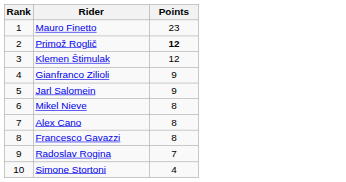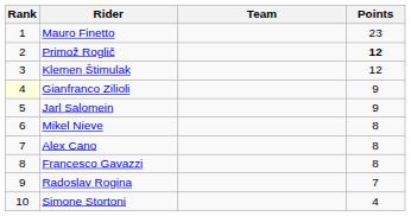 <table class="wikitable">
 <tr>
 <th>Rank</th>
 <th>Rider</th>
+<th>Team</th>
 <th>Points</th>
 </tr>
 <tr>
 <td align=center>1</td>
 <td width=180> <a href='#'>Mauro Finetto</a> </td>
+<td width=222></td>
 <td align=center width=72px>23</td>
 </tr>
 <tr>
 <td align=center>2</td>
 <td> <a href='#'>Primož Roglič</a> </td>
+<td></td>
 <td align=center><strong>12</strong></td>
 </tr>
 <tr>
 <td align=center>3</td>
 <td> <a href='#'>Klemen Štimulak</a></td>
+<td></td>
 <td align=center>12</td>
 </tr>
 <tr>
-<td align=center>4</td>
+<td align=center style="background: lightyellow;">4</td>
 <td> <a href='#'>Gianfranco Zilioli</a></td>
+<td></td>
 <td align=center>9</td>
 </tr>
 <tr>
 <td align=center>5</td>
 <td> <a href='#'>Jarl Salomein</a></td>
+<td></td>
 <td align=center>9</td>
 </tr>
 <tr>
 <td align=center>6</td>
 <td> <a href='#'>Mikel Nieve</a></td>
+<td></td>
 <td align=center>8</td>
 </tr>
 <tr>
 <td align=center>7</td>
 <td> <a href='#'>Alex Cano</a></td>
+<td></td>
 <td align=center>8</td>
 </tr>
 <tr>
 <td align=center>8</td>
 <td> <a href='#'>Francesco Gavazzi</a></td>
+<td></td>
 <td align=center>8</td>
 </tr>
 <tr>
 <td align=center>9</td>
 <td> <a href='#'>Radoslav Rogina</a></td>
+<td></td>
 <td align=center>7</td>
 </tr>
 <tr>
 <td align=center>10</td>
 <td> <a href='#'>Simone Stortoni</a></td>
+<td></td>
 <td align=center>4</td>
 </tr>
 </table>
